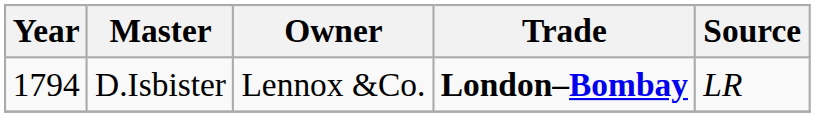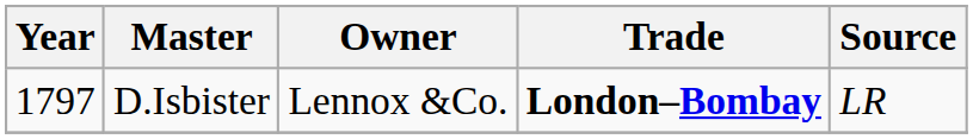 <table class=" wikitable">
 <tr>
 <th>Year</th>
 <th>Master</th>
 <th>Owner</th>
 <th>Trade</th>
 <th>Source</th>
 </tr>
 <tr>
-<td>1794</td>
+<td>1797</td>
 <td>D.Isbister</td>
 <td>Lennox &Co.</td>
 <td><strong>London–<a href='#'>Bombay</a></strong></td>
 <td><em>LR</em></td>
 </tr>
 <tr>
 </tr>
 </table>
